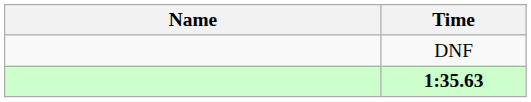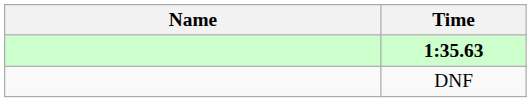 <table class="wikitable" style="text-align:center;">
 <tr>
 <th style="width:19em">Name</th>
 <th style="width:7em">Time</th>
 </tr>
+<tr bgcolor=ccffcc>
+<td align=left><strong></strong></td>
+<td><strong>1:35.63</strong></td>
+</tr>
 <tr>
 <td align=left></td>
 <td>DNF</td>
 </tr>
-<tr bgcolor=ccffcc>
-<td align=left><strong></strong></td>
-<td><strong>1:35.63</strong></td>
-</tr>
 </table>
